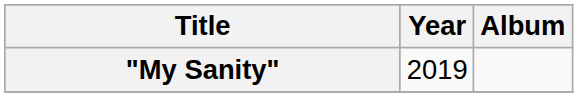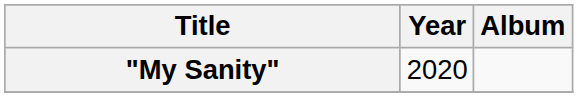 <table class="wikitable plainrowheaders" style="text-align:center;" border="1">
 <tr>
 <th scope="col" style="width:14em;">Title</th>
 <th scope="col">Year</th>
 <th scope="col">Album</th>
 </tr>
 <tr>
 <th scope="row">"My Sanity"<br> </th>
-<td>2019</td>
+<td>2020</td>
 <td></td>
 </tr>
 <tr>
 </tr>
 </table>
